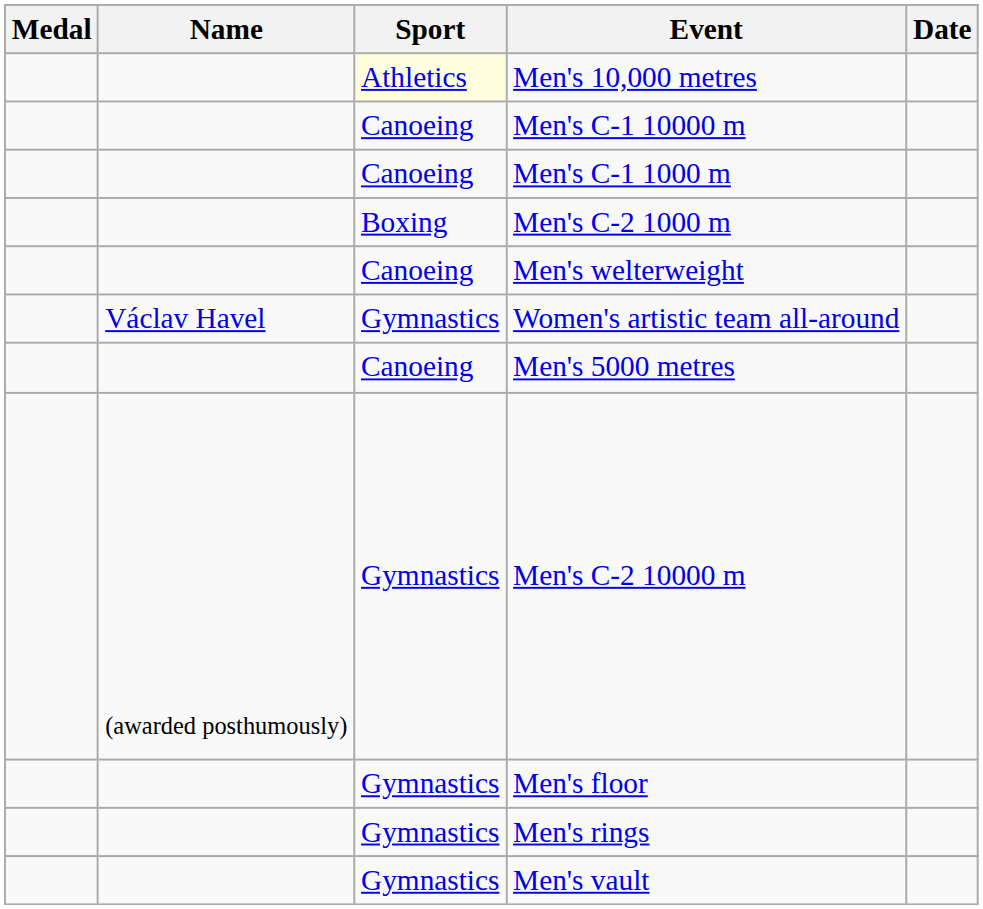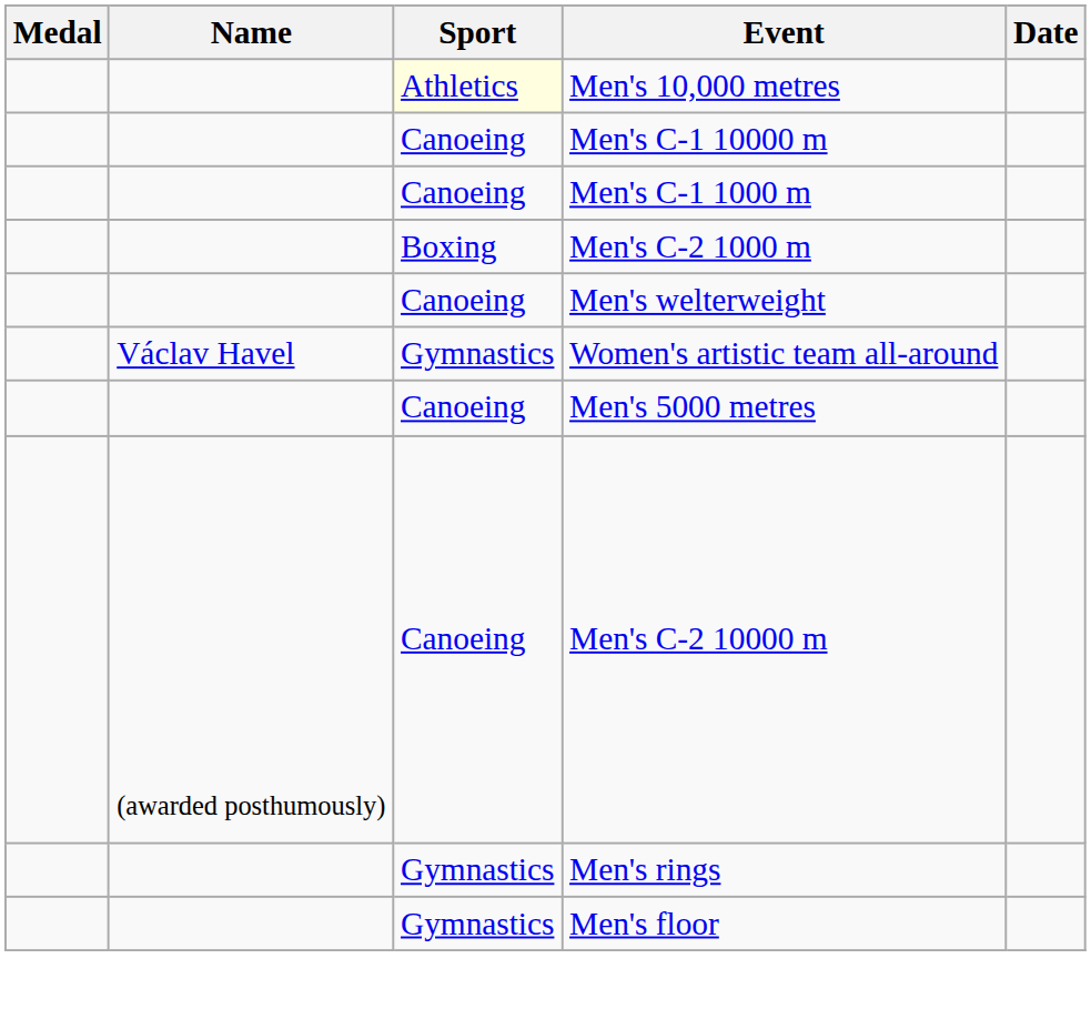 <table class="wikitable sortable" style="font-size:95%">
 <tr>
 <th>Medal</th>
 <th>Name</th>
 <th>Sport</th>
 <th>Event</th>
 <th>Date</th>
 </tr>
 <tr>
 <td></td>
 <td></td>
 <td style="background: lightyellow;"><a href='#'>Athletics</a></td>
 <td><a href='#'>Men's 10,000 metres</a></td>
 <td></td>
 </tr>
 <tr>
 <td></td>
 <td></td>
 <td><a href='#'>Canoeing</a></td>
 <td><a href='#'>Men's C-1 10000 m</a></td>
 <td></td>
 </tr>
 <tr>
 <td></td>
 <td></td>
 <td><a href='#'>Canoeing</a></td>
 <td><a href='#'>Men's C-1 1000 m</a></td>
 <td></td>
 </tr>
 <tr>
 <td></td>
 <td><br></td>
 <td><a href='#'>Boxing</a></td>
 <td><a href='#'>Men's C-2 1000 m</a></td>
 <td></td>
 </tr>
 <tr>
 <td></td>
 <td></td>
 <td><a href='#'>Canoeing</a></td>
 <td><a href='#'>Men's welterweight</a></td>
 <td></td>
 </tr>
 <tr>
 <td></td>
 <td><a href='#'>Václav Havel</a><br></td>
 <td><a href='#'>Gymnastics</a></td>
 <td><a href='#'>Women's artistic team all-around</a></td>
 <td></td>
 </tr>
 <tr>
 <td></td>
 <td></td>
 <td><a href='#'>Canoeing</a></td>
 <td><a href='#'>Men's 5000 metres</a></td>
 <td></td>
 </tr>
 <tr>
 <td></td>
 <td><br><br><br><br><br><br><br><br><br><sup>(awarded posthumously)</sup></td>
-<td><a href='#'>Gymnastics</a></td>
+<td><a href='#'>Canoeing</a></td>
 <td><a href='#'>Men's C-2 10000 m</a></td>
-<td></td>
-</tr>
-<tr>
-<td></td>
-<td></td>
-<td><a href='#'>Gymnastics</a></td>
-<td><a href='#'>Men's floor</a></td>
 <td></td>
 </tr>
 <tr>
 <td></td>
 <td></td>
 <td><a href='#'>Gymnastics</a></td>
 <td><a href='#'>Men's rings</a></td>
 <td></td>
 </tr>
 <tr>
 <td></td>
 <td></td>
 <td><a href='#'>Gymnastics</a></td>
-<td><a href='#'>Men's vault</a></td>
+<td><a href='#'>Men's floor</a></td>
 <td></td>
 </tr>
 </table>
